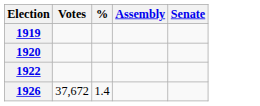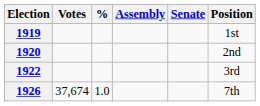 <table class="wikitable" style="text-align:center">
 <tr>
 <th>Election</th>
 <th><strong>Votes</strong></th>
 <th>%</th>
 <th><a href='#'>Assembly</a></th>
 <th><a href='#'>Senate</a></th>
+<th><strong>Position</strong></th>
 </tr>
 <tr>
 <th><a href='#'>1919</a></th>
 <td></td>
 <td></td>
 <td></td>
 <td></td>
+<td>1st</td>
 </tr>
 <tr>
 <th><a href='#'>1920</a></th>
 <td></td>
 <td></td>
 <td></td>
 <td></td>
+<td>2nd</td>
 </tr>
 <tr>
 <th><a href='#'>1922</a></th>
 <td></td>
 <td></td>
 <td></td>
 <td></td>
+<td>3rd</td>
 </tr>
 <tr>
 <th><a href='#'>1926</a></th>
-<td>37,672</td>
-<td>1.4</td>
+<td>37,674</td>
+<td>1.0</td>
 <td></td>
 <td></td>
+<td>7th</td>
 </tr>
 </table>
